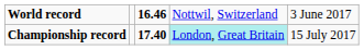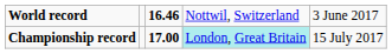 <table class="wikitable">
 <tr>
 <td><strong>World record</strong></td>
 <td></td>
 <td><strong>16.46</strong></td>
 <td><a href='#'>Nottwil</a>, <a href='#'>Switzerland</a></td>
 <td>3 June 2017</td>
 </tr>
 <tr>
 <td><strong>Championship record</strong></td>
 <td></td>
-<td><strong>17.40</strong></td>
+<td><strong>17.00</strong></td>
 <td style="background: paleturquoise;"><a href='#'>London</a>, <a href='#'>Great Britain</a></td>
 <td>15 July 2017</td>
 </tr>
 </table>
